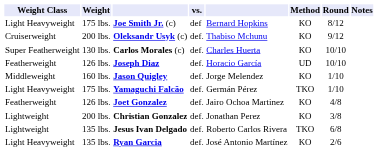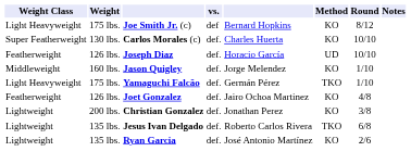 <table class="toccolours" style="font-size: 85%;">
 <tr>
 <th style="background:#e6e8fa; color:#000; text-align:center;">Weight Class</th>
 <th style="background:#e6e8fa; color:#000; text-align:center;">Weight</th>
 <th style="background:#e6e8fa; color:#000; text-align:center;"></th>
 <th style="background:#e6e8fa; color:#000; text-align:center;">vs.</th>
 <th style="background:#e6e8fa; color:#000; text-align:center;"></th>
 <th style="background:#e6e8fa; color:#000; text-align:center;">Method</th>
 <th style="background:#e6e8fa; color:#000; text-align:center;">Round</th>
 <th style="background:#e6e8fa; color:#000; text-align:center;">Notes</th>
 </tr>
 <tr>
 <td>Light Heavyweight</td>
 <td>175 lbs.</td>
 <td><strong><a href='#'>Joe Smith Jr.</a></strong> (c)</td>
 <td>def</td>
 <td><a href='#'>Bernard Hopkins</a></td>
 <td align=center>KO</td>
 <td align=center>8/12</td>
-<td></td>
-</tr>
-<tr>
-<td>Cruiserweight</td>
-<td>200 lbs.</td>
-<td><strong><a href='#'>Oleksandr Usyk</a></strong> (c)</td>
-<td>def.</td>
-<td><a href='#'>Thabiso Mchunu</a></td>
-<td align=center>KO</td>
-<td align=center>9/12</td>
 <td></td>
 </tr>
 <tr>
 <td>Super Featherweight</td>
 <td>130 lbs.</td>
 <td><strong>Carlos Morales</strong> (c)</td>
 <td>def.</td>
 <td><a href='#'>Charles Huerta</a></td>
 <td align=center>KO</td>
 <td align=center>10/10</td>
 <td></td>
 </tr>
 <tr>
 <td>Featherweight</td>
 <td>126 lbs.</td>
 <td><strong><a href='#'>Joseph Diaz</a></strong></td>
 <td>def.</td>
 <td><a href='#'>Horacio García</a></td>
 <td align=center>UD</td>
 <td align=center>10/10</td>
 <td></td>
 </tr>
 <tr>
 <td>Middleweight</td>
 <td>160 lbs.</td>
 <td><strong><a href='#'>Jason Quigley</a></strong></td>
 <td>def.</td>
 <td>Jorge Melendez</td>
 <td align=center>KO</td>
 <td align=center>1/10</td>
 </tr>
 <tr>
 <td>Light Heavyweight</td>
 <td>175 lbs.</td>
 <td><strong><a href='#'>Yamaguchi Falcão</a></strong></td>
 <td>def.</td>
 <td>Germán Pérez</td>
 <td align=center>TKO</td>
 <td align=center>1/10</td>
 </tr>
 <tr>
 <td>Featherweight</td>
 <td>126 lbs.</td>
 <td><strong><a href='#'>Joet Gonzalez</a></strong></td>
 <td>def.</td>
 <td>Jairo Ochoa Martinez</td>
 <td align=center>KO</td>
 <td align=center>4/8</td>
 </tr>
 <tr>
 <td>Lightweight</td>
 <td>200 lbs.</td>
 <td><strong>Christian Gonzalez</strong></td>
 <td>def.</td>
 <td>Jonathan Perez</td>
 <td align=center>KO</td>
 <td align=center>3/8</td>
 </tr>
 <tr>
 <td>Lightweight</td>
 <td>135 lbs.</td>
 <td><strong>Jesus Ivan Delgado</strong></td>
 <td>def.</td>
 <td>Roberto Carlos Rivera</td>
 <td align=center>TKO</td>
 <td align=center>6/8</td>
 </tr>
 <tr>
-<td>Light Heavyweight</td>
+<td>Lightweight</td>
 <td>135 lbs.</td>
 <td><strong><a href='#'>Ryan Garcia</a></strong></td>
 <td>def.</td>
 <td>José Antonio Martínez</td>
 <td align=center>KO</td>
 <td align=center>2/6</td>
 </tr>
 </table>
